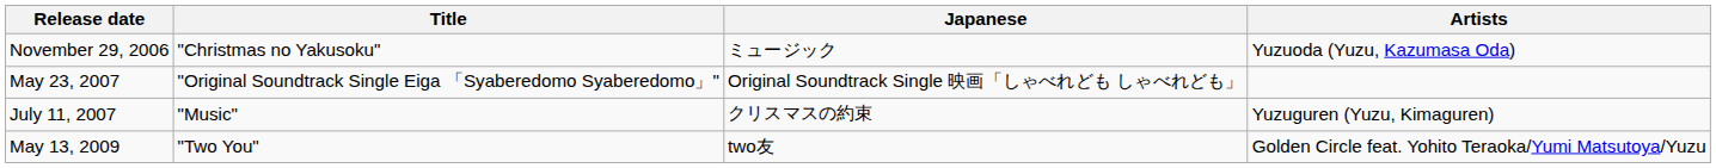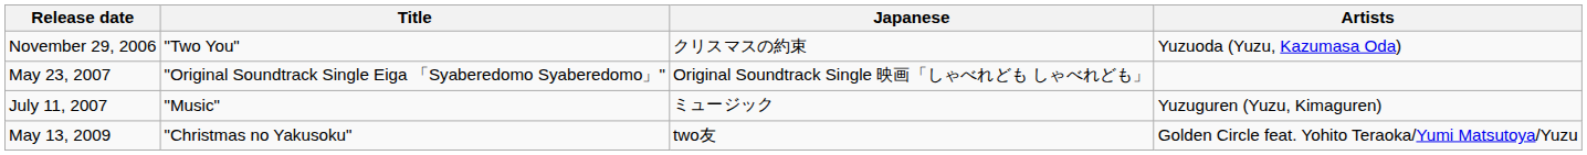 <table class="wikitable">
 <tr>
 <th>Release date</th>
 <th>Title</th>
 <th>Japanese</th>
 <th>Artists</th>
 </tr>
 <tr>
 <td>November 29, 2006</td>
-<td>"Christmas no Yakusoku"</td>
-<td>ミュージック</td>
+<td>"Two You"</td>
+<td>クリスマスの約束</td>
 <td>Yuzuoda (Yuzu, <a href='#'>Kazumasa Oda</a>)</td>
 </tr>
 <tr>
 <td>May 23, 2007</td>
 <td>"Original Soundtrack Single Eiga 「Syaberedomo Syaberedomo」"</td>
 <td>Original Soundtrack Single 映画「しゃべれども しゃべれども」</td>
 <td></td>
 </tr>
 <tr>
 <td>July 11, 2007</td>
 <td>"Music"</td>
-<td>クリスマスの約束</td>
+<td>ミュージック</td>
 <td>Yuzuguren  (Yuzu, Kimaguren)</td>
 </tr>
 <tr>
 <td>May 13, 2009</td>
-<td>"Two You"</td>
+<td>"Christmas no Yakusoku"</td>
 <td>two友</td>
 <td>Golden Circle feat. Yohito Teraoka/<a href='#'>Yumi Matsutoya</a>/Yuzu</td>
 </tr>
 </table>
